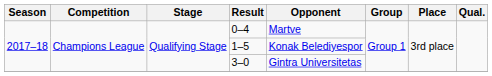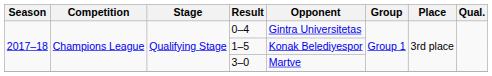 <table class="wikitable">
 <tr>
 <th>Season</th>
 <th>Competition</th>
 <th>Stage</th>
 <th>Result</th>
 <th>Opponent</th>
 <th>Group</th>
 <th>Place</th>
 <th>Qual.</th>
 </tr>
 <tr>
 <td align="center" rowspan="3"><a href='#'>2017–18</a></td>
 <td align="center" rowspan="3"><a href='#'>Champions League</a></td>
 <td align="center" rowspan="3"><a href='#'>Qualifying Stage</a></td>
 <td>0–4</td>
-<td> <a href='#'>Martve</a></td>
+<td> <a href='#'>Gintra Universitetas</a></td>
 <td rowspan="3" style="text-align:center;"><a href='#'>Group 1</a></td>
 <td align="center" rowspan="3">3rd place</td>
 <td align="center" rowspan="3"></td>
 </tr>
 <tr>
 <td>1–5</td>
 <td> <a href='#'>Konak Belediyespor</a></td>
 </tr>
 <tr>
 <td>3–0</td>
-<td> <a href='#'>Gintra Universitetas</a></td>
+<td> <a href='#'>Martve</a></td>
 </tr>
 <tr>
 </tr>
 </table>
